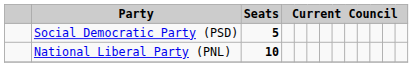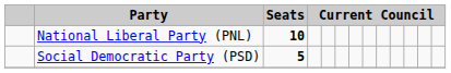 <table class="wikitable">
 <tr>
 <th style="background:#ccc">   </th>
 <th style="background:#ccc">Party</th>
 <th style="background:#ccc">Seats</th>
 <th style="background:#ccc" colspan="10">Current Council</th>
+</tr>
+<tr>
+<td>  </td>
+<td><a href='#'>National Liberal Party</a> (PNL)</td>
+<td style="text-align: right"><strong>10</strong></td>
+<td>  </td>
+<td>  </td>
+<td>  </td>
+<td>  </td>
+<td>  </td>
+<td>  </td>
+<td>  </td>
+<td>  </td>
+<td>  </td>
+<td>  </td>
 </tr>
 <tr>
 <td>  </td>
 <td><a href='#'>Social Democratic Party</a> (PSD)</td>
 <td style="text-align: right"><strong>5</strong></td>
 <td>  </td>
 <td>  </td>
 <td>  </td>
 <td>  </td>
 <td>  </td>
 <td> </td>
 <td> </td>
 <td> </td>
 <td> </td>
 <td> </td>
 </tr>
 <tr>
-<td>  </td>
-<td><a href='#'>National Liberal Party</a> (PNL)</td>
-<td style="text-align: right"><strong>10</strong></td>
-<td>  </td>
-<td>  </td>
-<td>  </td>
-<td>  </td>
-<td>  </td>
-<td>  </td>
-<td>  </td>
-<td>  </td>
-<td>  </td>
-<td>  </td>
-</tr>
-<tr>
 </tr>
 </table>
